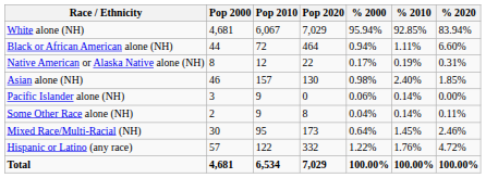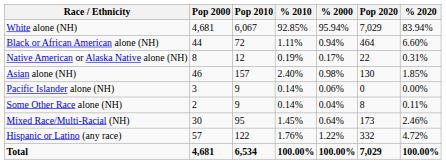 <table class="wikitable">
 <tr>
 <th>Race / Ethnicity</th>
 <th>Pop 2000</th>
 <th>Pop 2010</th>
+<th>% 2010</th>
+<th>% 2000</th>
 <th>Pop 2020</th>
-<th>% 2000</th>
-<th>% 2010</th>
 <th>% 2020</th>
 </tr>
 <tr>
 <td><a href='#'>White</a> alone (NH)</td>
 <td>4,681</td>
 <td>6,067</td>
+<td>92.85%</td>
+<td>95.94%</td>
 <td>7,029</td>
-<td>95.94%</td>
-<td>92.85%</td>
 <td>83.94%</td>
 </tr>
 <tr>
 <td><a href='#'>Black or African American</a> alone (NH)</td>
 <td>44</td>
 <td>72</td>
+<td>1.11%</td>
+<td>0.94%</td>
 <td>464</td>
-<td>0.94%</td>
-<td>1.11%</td>
 <td>6.60%</td>
 </tr>
 <tr>
 <td><a href='#'>Native American</a> or <a href='#'>Alaska Native</a> alone (NH)</td>
 <td>8</td>
 <td>12</td>
+<td>0.19%</td>
+<td>0.17%</td>
 <td>22</td>
-<td>0.17%</td>
-<td>0.19%</td>
 <td>0.31%</td>
 </tr>
 <tr>
 <td><a href='#'>Asian</a> alone (NH)</td>
 <td>46</td>
 <td>157</td>
+<td>2.40%</td>
+<td>0.98%</td>
 <td>130</td>
-<td>0.98%</td>
-<td>2.40%</td>
 <td>1.85%</td>
 </tr>
 <tr>
 <td><a href='#'>Pacific Islander</a> alone (NH)</td>
 <td>3</td>
 <td>9</td>
+<td>0.14%</td>
+<td>0.06%</td>
 <td>0</td>
-<td>0.06%</td>
-<td>0.14%</td>
 <td>0.00%</td>
 </tr>
 <tr>
 <td><a href='#'>Some Other Race</a> alone (NH)</td>
 <td>2</td>
 <td>9</td>
+<td>0.14%</td>
+<td>0.04%</td>
 <td>8</td>
-<td>0.04%</td>
-<td>0.14%</td>
 <td>0.11%</td>
 </tr>
 <tr>
 <td><a href='#'>Mixed Race/Multi-Racial</a> (NH)</td>
 <td>30</td>
 <td>95</td>
+<td>1.45%</td>
+<td>0.64%</td>
 <td>173</td>
-<td>0.64%</td>
-<td>1.45%</td>
 <td>2.46%</td>
 </tr>
 <tr>
 <td><a href='#'>Hispanic or Latino</a> (any race)</td>
 <td>57</td>
 <td>122</td>
+<td>1.76%</td>
+<td>1.22%</td>
 <td>332</td>
-<td>1.22%</td>
-<td>1.76%</td>
 <td>4.72%</td>
 </tr>
 <tr>
 <td><strong>Total</strong></td>
 <td><strong>4,681</strong></td>
 <td><strong>6,534</strong></td>
-<td><strong>7,029</strong></td>
 <td><strong>100.00%</strong></td>
 <td><strong>100.00%</strong></td>
+<td><strong>7,029</strong></td>
 <td><strong>100.00%</strong></td>
 </tr>
 </table>
